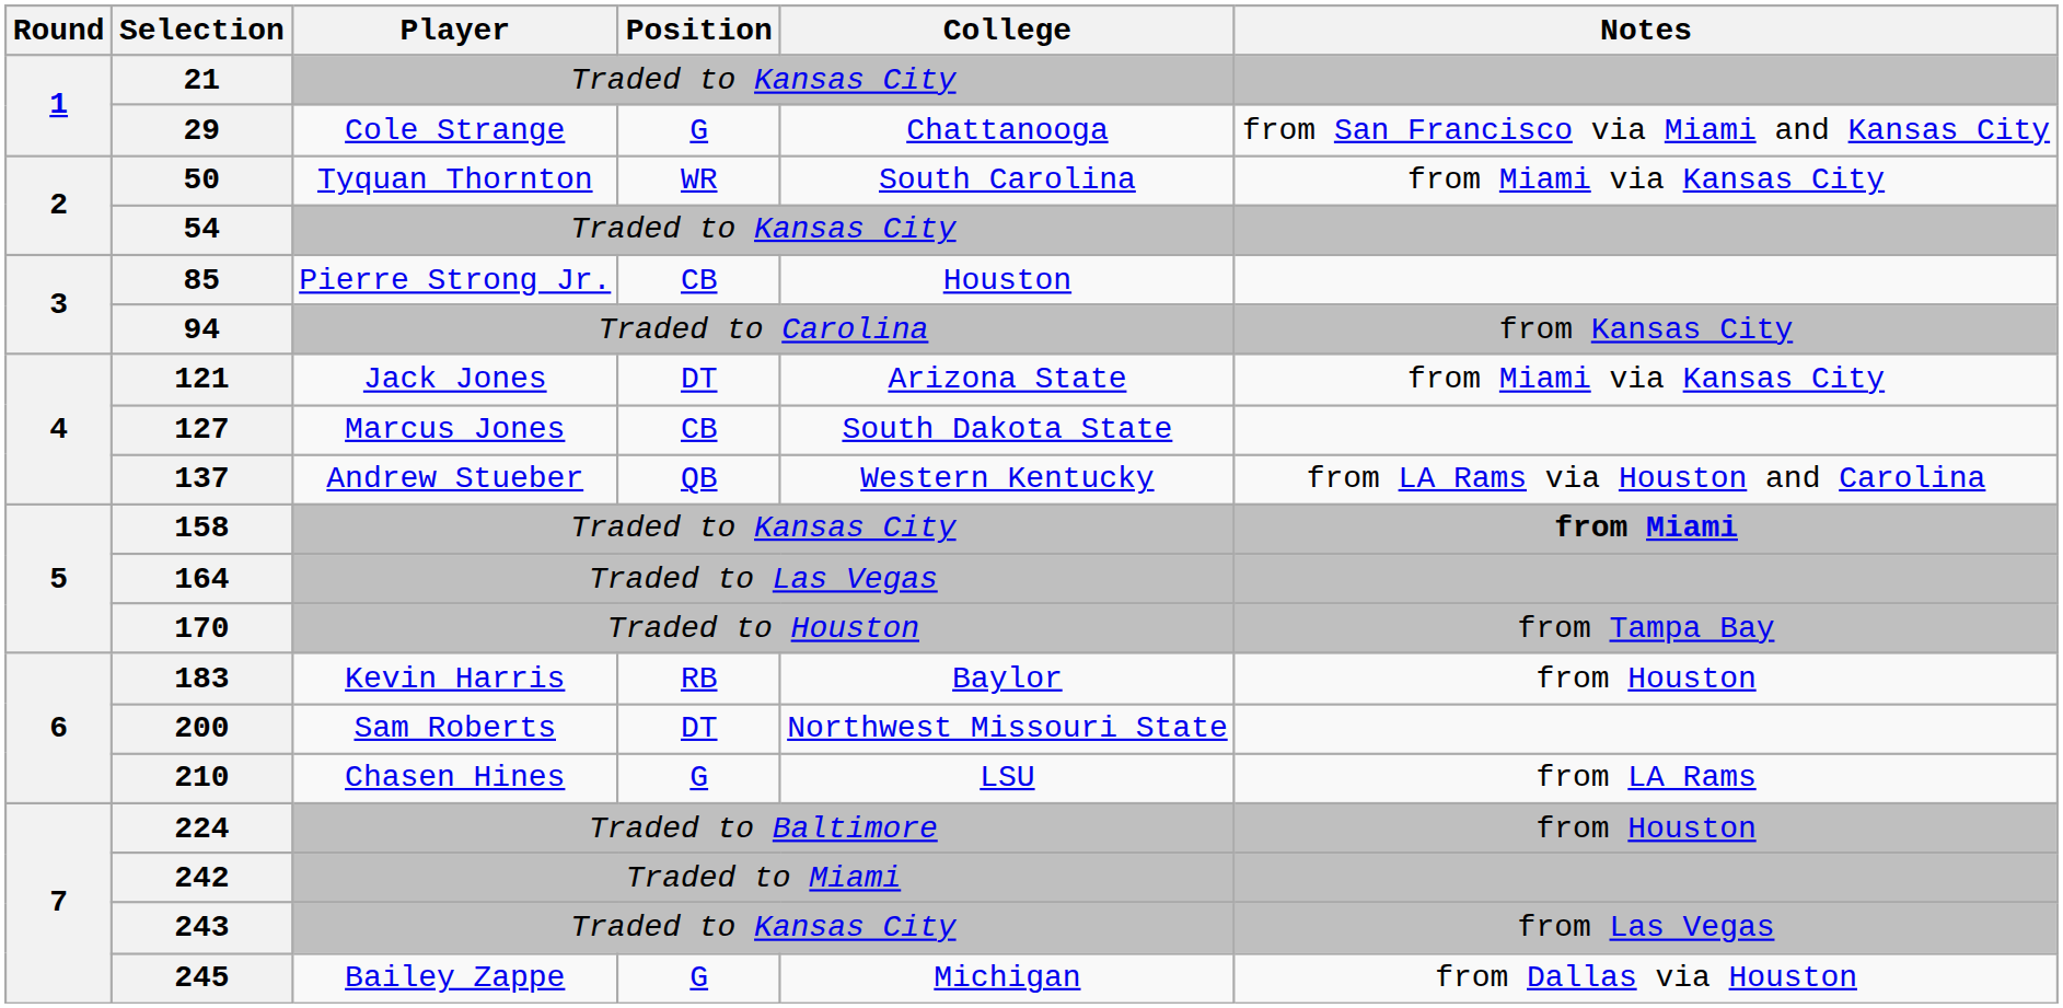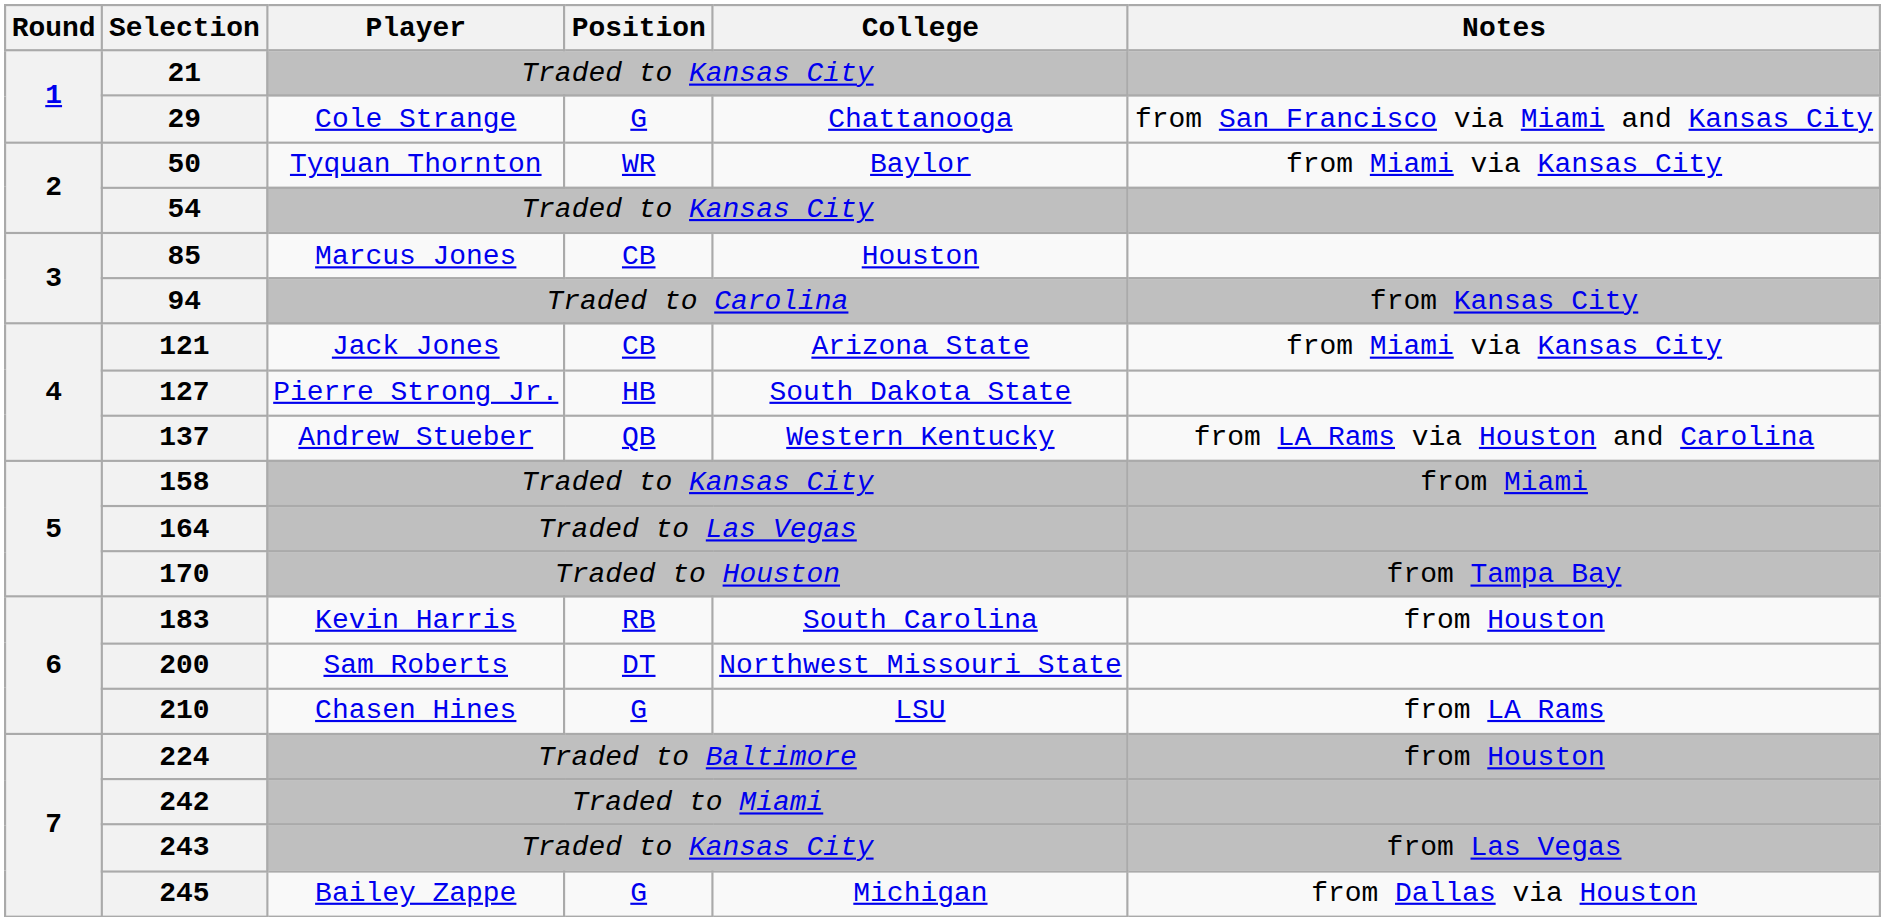 <table class="wikitable" style="text-align:center">
 <tr>
 <th>Round</th>
 <th>Selection</th>
 <th>Player</th>
 <th>Position</th>
 <th>College</th>
 <th>Notes</th>
 </tr>
 <tr>
 <th rowspan="2"><a href='#'>1</a></th>
 <th>21</th>
 <td colspan="3" style="background:#BFBFBF"><em>Traded to <a href='#'>Kansas City</a></em></td>
 <td style="background:#BFBFBF"></td>
 </tr>
 <tr>
 <th>29</th>
 <td><a href='#'>Cole Strange</a></td>
 <td><a href='#'>G</a></td>
 <td><a href='#'>Chattanooga</a></td>
 <td>from <a href='#'>San Francisco</a> via <a href='#'>Miami</a> and <a href='#'>Kansas City</a></td>
 </tr>
 <tr>
 <th rowspan="2">2</th>
 <th>50</th>
 <td><a href='#'>Tyquan Thornton</a></td>
 <td><a href='#'>WR</a></td>
-<td><a href='#'>South Carolina</a></td>
+<td><a href='#'>Baylor</a></td>
 <td>from <a href='#'>Miami</a> via <a href='#'>Kansas City</a></td>
 </tr>
 <tr>
 <th>54</th>
 <td colspan="3" style="background:#BFBFBF"><em>Traded to <a href='#'>Kansas City</a></em></td>
 <td style="background:#BFBFBF"></td>
 </tr>
 <tr>
 <th rowspan="2">3</th>
 <th>85</th>
-<td><a href='#'>Pierre Strong Jr.</a></td>
+<td><a href='#'>Marcus Jones</a></td>
 <td><a href='#'>CB</a></td>
 <td><a href='#'>Houston</a></td>
 <td></td>
 </tr>
 <tr>
 <th>94</th>
 <td colspan="3" style="background:#BFBFBF"><em>Traded to <a href='#'>Carolina</a></em></td>
 <td style="background:#BFBFBF">from <a href='#'>Kansas City</a></td>
 </tr>
 <tr>
 <th rowspan="3">4</th>
 <th>121</th>
 <td><a href='#'>Jack Jones</a></td>
-<td><a href='#'>DT</a></td>
+<td><a href='#'>CB</a></td>
 <td><a href='#'>Arizona State</a></td>
 <td>from <a href='#'>Miami</a> via <a href='#'>Kansas City</a></td>
 </tr>
 <tr>
 <th>127</th>
-<td><a href='#'>Marcus Jones</a></td>
-<td><a href='#'>CB</a></td>
+<td><a href='#'>Pierre Strong Jr.</a></td>
+<td><a href='#'>HB</a></td>
 <td><a href='#'>South Dakota State</a></td>
 <td></td>
 </tr>
 <tr>
 <th>137</th>
 <td><a href='#'>Andrew Stueber</a></td>
 <td><a href='#'>QB</a></td>
 <td><a href='#'>Western Kentucky</a></td>
 <td>from <a href='#'>LA Rams</a> via <a href='#'>Houston</a> and <a href='#'>Carolina</a></td>
 </tr>
 <tr>
 <th rowspan="3">5</th>
 <th>158</th>
 <td colspan="3" style="background:#BFBFBF"><em>Traded to <a href='#'>Kansas City</a></em></td>
-<td style="background:#BFBFBF"><strong>from <a href='#'>Miami</a></strong></td>
+<td style="background:#BFBFBF">from <a href='#'>Miami</a></td>
 </tr>
 <tr>
 <th>164</th>
 <td colspan="3" style="background:#BFBFBF"><em>Traded to <a href='#'>Las Vegas</a></em></td>
 <td style="background:#BFBFBF"></td>
 </tr>
 <tr>
 <th>170</th>
 <td colspan="3" style="background:#BFBFBF"><em>Traded to <a href='#'>Houston</a></em></td>
 <td style="background:#BFBFBF">from <a href='#'>Tampa Bay</a></td>
 </tr>
 <tr>
 <th rowspan="3">6</th>
 <th>183</th>
 <td><a href='#'>Kevin Harris</a></td>
 <td><a href='#'>RB</a></td>
-<td><a href='#'>Baylor</a></td>
+<td><a href='#'>South Carolina</a></td>
 <td>from <a href='#'>Houston</a></td>
 </tr>
 <tr>
 <th>200</th>
 <td><a href='#'>Sam Roberts</a></td>
 <td><a href='#'>DT</a></td>
 <td><a href='#'>Northwest Missouri State</a></td>
 <td></td>
 </tr>
 <tr>
 <th>210</th>
 <td><a href='#'>Chasen Hines</a></td>
 <td><a href='#'>G</a></td>
 <td><a href='#'>LSU</a></td>
 <td>from <a href='#'>LA Rams</a></td>
 </tr>
 <tr>
 <th rowspan="4">7</th>
 <th>224</th>
 <td colspan="3" style="background:#BFBFBF"><em>Traded to <a href='#'>Baltimore</a></em></td>
 <td style="background:#BFBFBF">from <a href='#'>Houston</a></td>
 </tr>
 <tr>
 <th>242</th>
 <td colspan="3" style="background:#BFBFBF"><em>Traded to <a href='#'>Miami</a></em></td>
 <td style="background:#BFBFBF"></td>
 </tr>
 <tr>
 <th>243</th>
 <td colspan="3" style="background:#BFBFBF"><em>Traded to <a href='#'>Kansas City</a></em></td>
 <td style="background:#BFBFBF">from <a href='#'>Las Vegas</a></td>
 </tr>
 <tr>
 <th>245</th>
 <td><a href='#'>Bailey Zappe</a></td>
 <td><a href='#'>G</a></td>
 <td><a href='#'>Michigan</a></td>
 <td>from <a href='#'>Dallas</a> via <a href='#'>Houston</a></td>
 </tr>
 </table>
